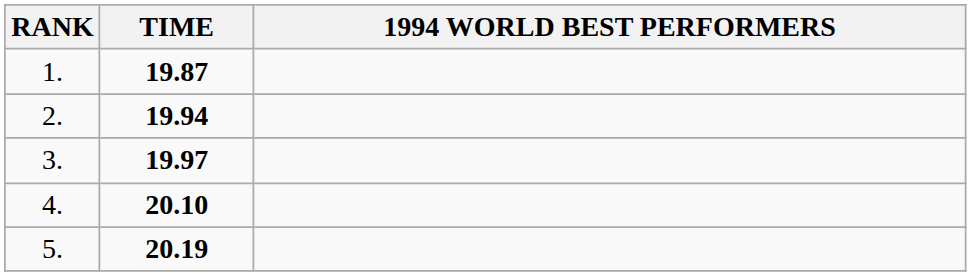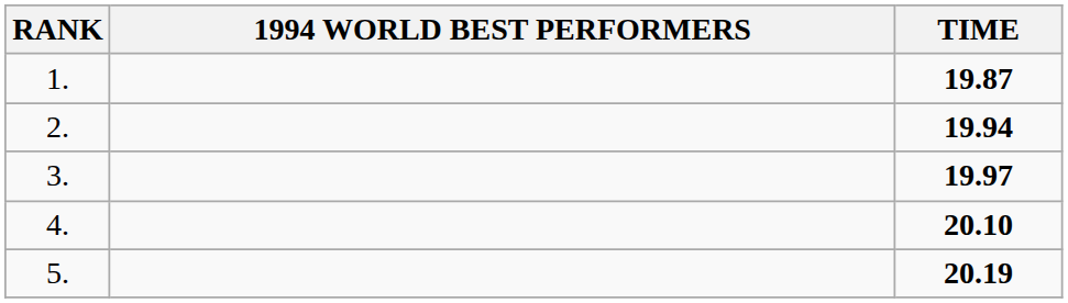 <table class=wikitable>
 <tr>
 <th>RANK</th>
+<th align="center" style="width: 25em">1994 WORLD BEST PERFORMERS</th>
 <th align="center" style="width: 5em">TIME</th>
-<th align="center" style="width: 25em">1994 WORLD BEST PERFORMERS</th>
 </tr>
 <tr>
 <td align="center">1.</td>
+<td></td>
 <td align="center"><strong>19.87</strong></td>
-<td></td>
 </tr>
 <tr>
 <td align="center">2.</td>
+<td></td>
 <td align="center"><strong>19.94</strong></td>
-<td></td>
 </tr>
 <tr>
 <td align="center">3.</td>
+<td></td>
 <td align="center"><strong>19.97</strong></td>
-<td></td>
 </tr>
 <tr>
 <td align="center">4.</td>
+<td></td>
 <td align="center"><strong>20.10</strong></td>
-<td></td>
 </tr>
 <tr>
 <td align="center">5.</td>
+<td></td>
 <td align="center"><strong>20.19</strong></td>
-<td></td>
 </tr>
 </table>
